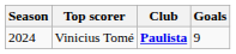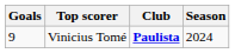 <table class="wikitable" style="text-align:left;">
 <tr>
-<th>Season</th>
+<th>Goals</th>
 <th>Top scorer</th>
 <th>Club</th>
-<th>Goals</th>
+<th>Season</th>
 </tr>
 <tr>
-<td>2024</td>
+<td>9</td>
 <td>Vinicius Tomé</td>
 <td><strong><a href='#'>Paulista</a></strong></td>
-<td>9</td>
+<td>2024</td>
 </tr>
 </table>
